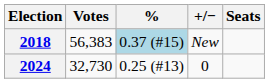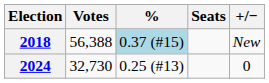 <table class=wikitable style="text-align:center;">
 <tr>
 <th>Election</th>
 <th>Votes</th>
 <th>%</th>
+<th>Seats</th>
 <th>+/−</th>
-<th>Seats</th>
 </tr>
 <tr>
 <th><a href='#'>2018</a></th>
-<td>56,383</td>
+<td>56,388</td>
 <td style="background: lightblue;">0.37 (#15)</td>
+<td></td>
 <td><em>New</em></td>
-<td></td>
 </tr>
 <tr>
 <th><a href='#'>2024</a></th>
 <td>32,730</td>
 <td>0.25 (#13)</td>
+<td></td>
 <td> 0</td>
-<td></td>
 </tr>
 </table>
